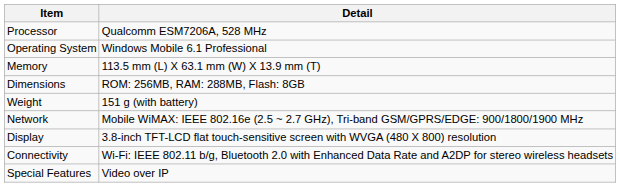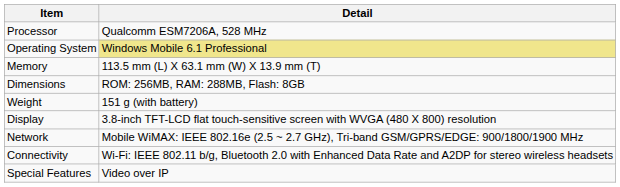 <table class="wikitable" border="1">
 <tr>
 <th>Item</th>
 <th>Detail</th>
 </tr>
 <tr>
 <td>Processor</td>
 <td>Qualcomm ESM7206A, 528 MHz</td>
 </tr>
 <tr>
 <td>Operating System</td>
-<td>Windows  Mobile 6.1 Professional</td>
+<td style="background: khaki;">Windows  Mobile 6.1 Professional</td>
 </tr>
 <tr>
 <td>Memory</td>
 <td>113.5 mm (L) X 63.1 mm (W) X 13.9 mm (T)</td>
 </tr>
 <tr>
 <td>Dimensions</td>
 <td>ROM: 256MB, RAM: 288MB, Flash: 8GB</td>
 </tr>
 <tr>
 <td>Weight</td>
 <td>151 g (with battery)</td>
 </tr>
 <tr>
+<td>Display</td>
+<td>3.8-inch TFT-LCD flat touch-sensitive screen with WVGA (480 X 800) resolution</td>
+</tr>
+<tr>
 <td>Network</td>
 <td>Mobile WiMAX: IEEE 802.16e (2.5 ~ 2.7 GHz), Tri-band GSM/GPRS/EDGE: 900/1800/1900 MHz</td>
-</tr>
-<tr>
-<td>Display</td>
-<td>3.8-inch TFT-LCD flat touch-sensitive screen with WVGA (480 X 800) resolution</td>
 </tr>
 <tr>
 <td>Connectivity</td>
 <td>Wi-Fi: IEEE 802.11 b/g, Bluetooth 2.0 with Enhanced Data Rate and A2DP for stereo wireless headsets</td>
 </tr>
 <tr>
 <td>Special Features</td>
 <td>Video over IP</td>
 </tr>
 </table>
